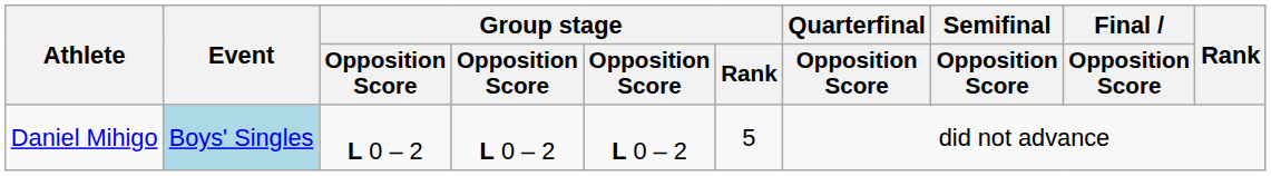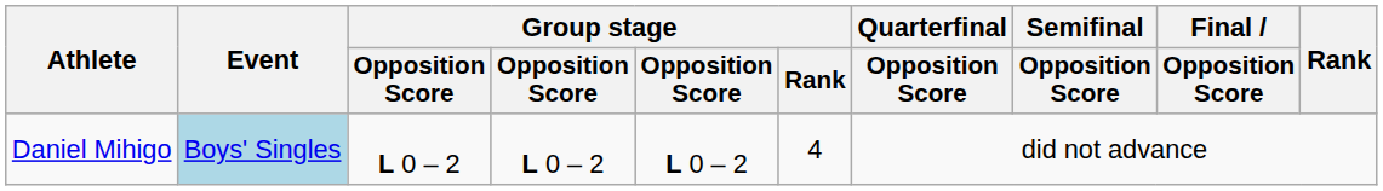 <table class="wikitable" style="font-size:90%">
 <tr>
 <th rowspan=2>Athlete</th>
 <th rowspan=2>Event</th>
 <th colspan=4>Group stage</th>
 <th>Quarterfinal</th>
 <th>Semifinal</th>
 <th>Final / </th>
 <th rowspan=2>Rank</th>
 </tr>
 <tr style="font-size:95%">
 <th>Opposition<br>Score</th>
 <th>Opposition<br>Score</th>
 <th>Opposition<br>Score</th>
 <th>Rank</th>
 <th>Opposition<br>Score</th>
 <th>Opposition<br>Score</th>
 <th>Opposition<br>Score</th>
 </tr>
 <tr align=center>
 <td align=left><a href='#'>Daniel Mihigo</a></td>
 <td align=left style="background: lightblue;"><a href='#'>Boys' Singles</a></td>
 <td><br><strong>L</strong> 0 – 2</td>
 <td><br><strong>L</strong> 0 – 2</td>
 <td><br><strong>L</strong> 0 – 2</td>
-<td>5</td>
+<td>4</td>
 <td colspan=4>did not advance</td>
 </tr>
 </table>
